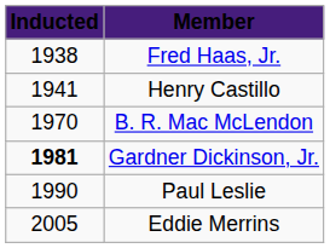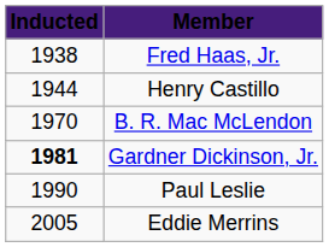 <table style="margin: 1em auto 1em auto" class="wikitable sortable">
 <tr>
 <th style="background:#461d7c; text-align:center;"><span>Inducted</span></th>
 <th style="background:#461d7c; text-align:center;"><span>Member</span></th>
 </tr>
 <tr style="text-align:center;">
 <td>1938</td>
 <td><a href='#'>Fred Haas, Jr.</a></td>
 </tr>
 <tr style="text-align:center;">
-<td>1941</td>
+<td>1944</td>
 <td>Henry Castillo</td>
 </tr>
 <tr style="text-align:center;">
 <td>1970</td>
 <td><a href='#'>B. R. Mac McLendon</a></td>
 </tr>
 <tr style="text-align:center;">
 <td><strong>1981</strong></td>
 <td><a href='#'>Gardner Dickinson, Jr.</a></td>
 </tr>
 <tr style="text-align:center;">
 <td>1990</td>
 <td>Paul Leslie</td>
 </tr>
 <tr style="text-align:center;">
 <td>2005</td>
 <td>Eddie Merrins</td>
 </tr>
 </table>
